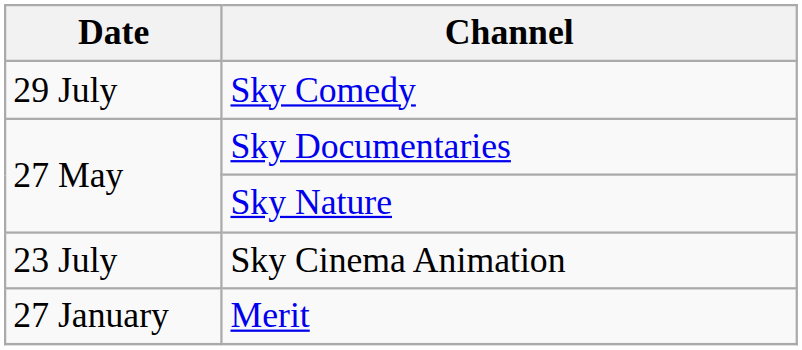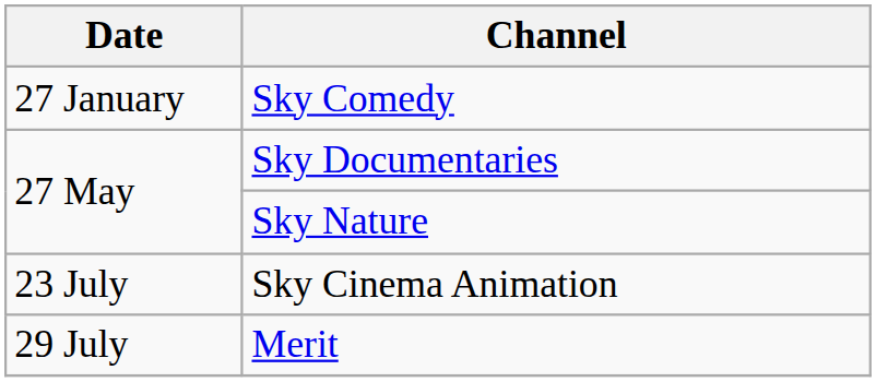 <table class="wikitable">
 <tr>
 <th width=90>Date</th>
 <th width=250>Channel</th>
 </tr>
 <tr>
-<td>29 July</td>
+<td>27 January</td>
 <td><a href='#'>Sky Comedy</a></td>
 </tr>
 <tr>
 <td rowspan="2">27 May</td>
 <td><a href='#'>Sky Documentaries</a></td>
 </tr>
 <tr>
 <td><a href='#'>Sky Nature</a></td>
 </tr>
 <tr>
 <td>23 July</td>
 <td>Sky Cinema Animation</td>
 </tr>
 <tr>
-<td>27 January</td>
+<td>29 July</td>
 <td><a href='#'>Merit</a></td>
 </tr>
 <tr>
 </tr>
 </table>
